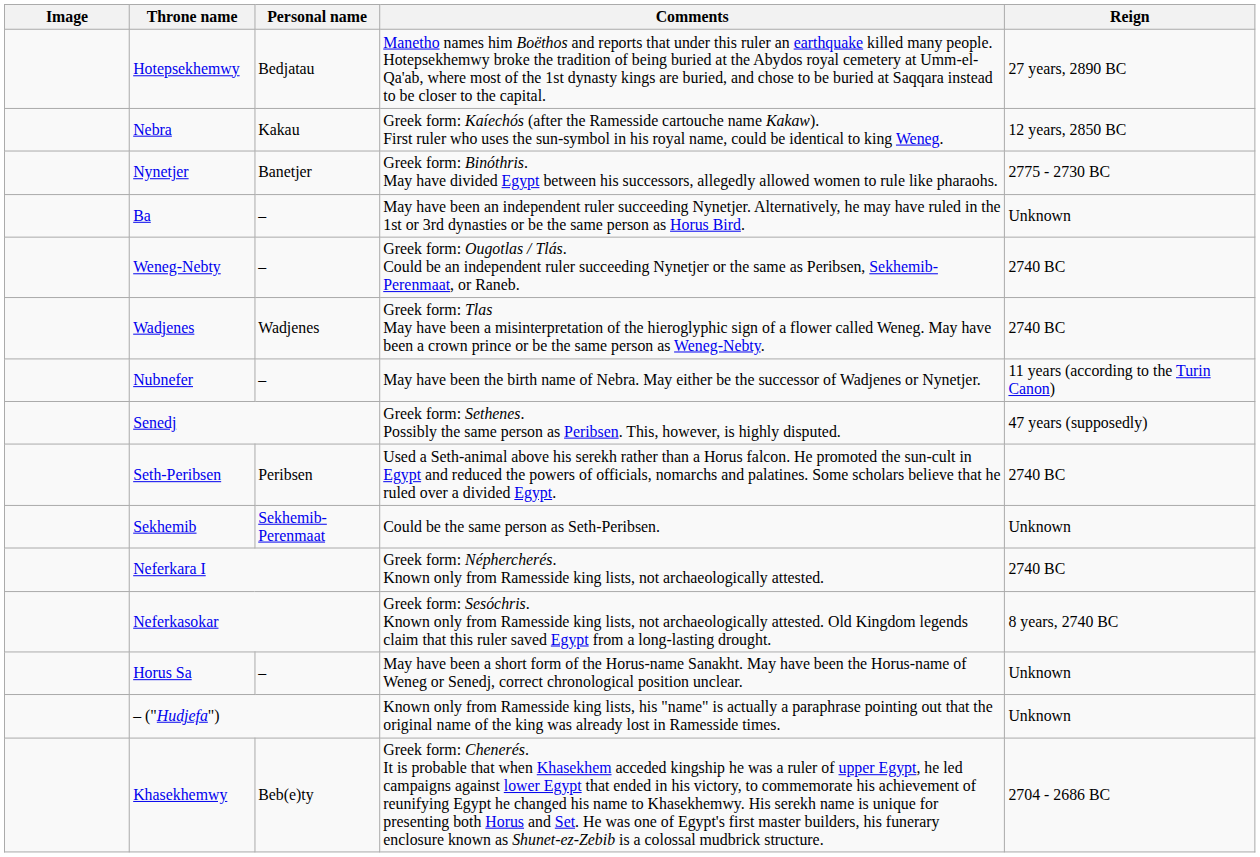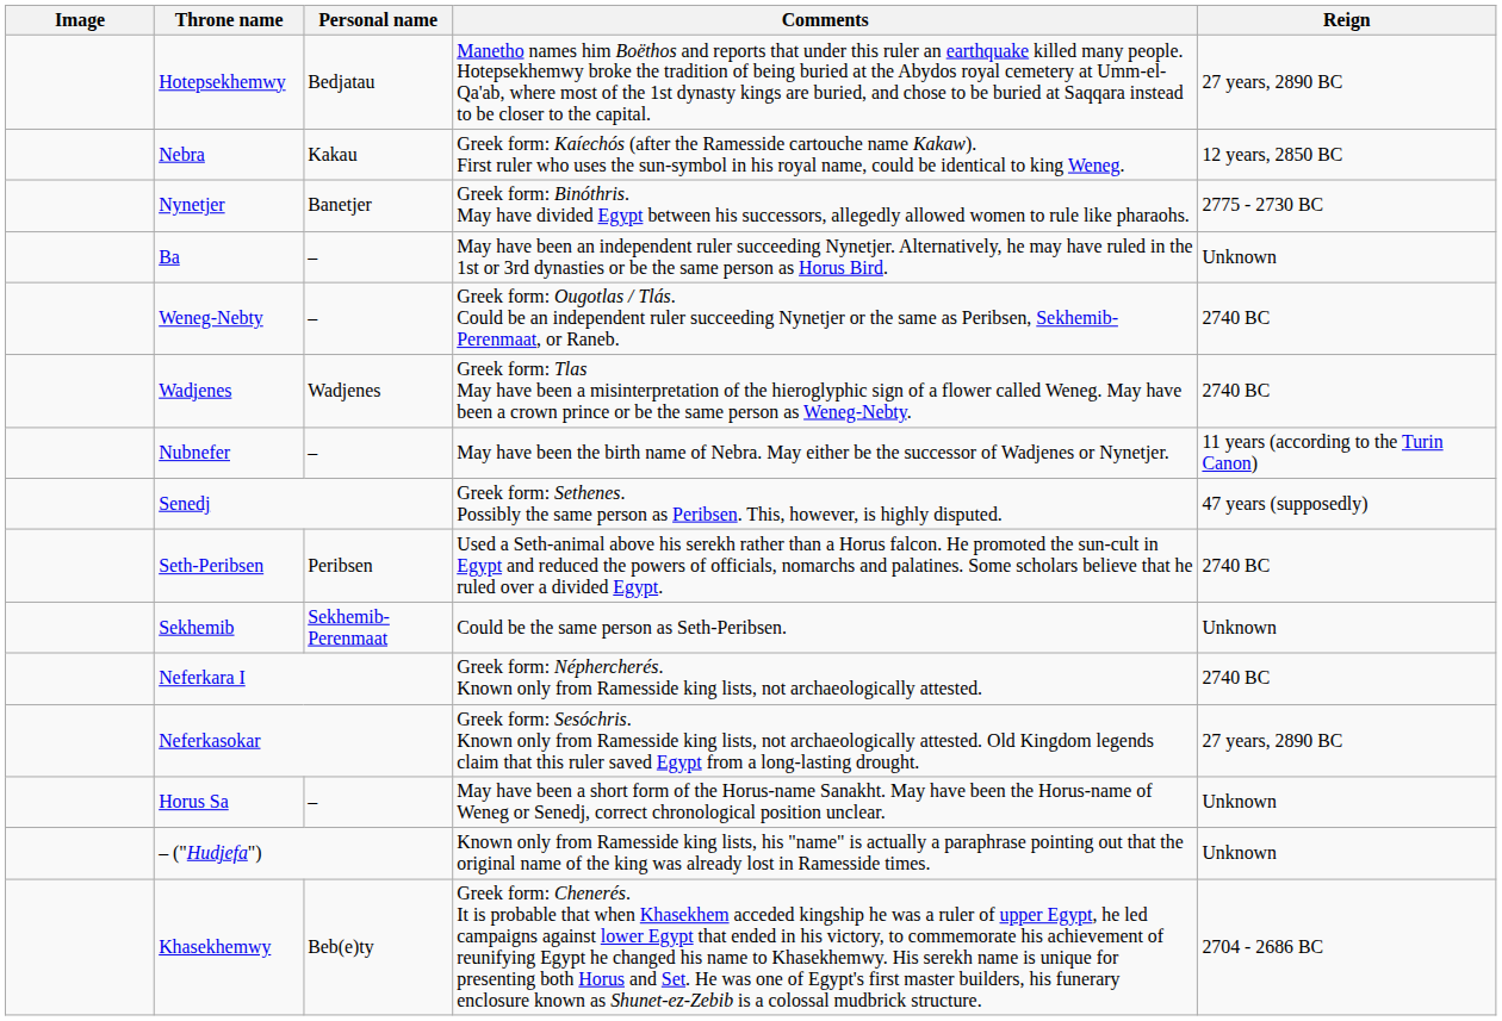 <table class="wikitable" width="100%">
 <tr>
 <th width="10%">Image</th>
 <th width="10%">Throne name</th>
 <th width="10%">Personal name</th>
 <th width="50%">Comments</th>
 <th width="20%">Reign</th>
 </tr>
 <tr>
 <td></td>
 <td><a href='#'>Hotepsekhemwy</a></td>
 <td>Bedjatau</td>
 <td><a href='#'>Manetho</a> names him <em>Boëthos</em> and reports that under this ruler an <a href='#'>earthquake</a> killed many people. Hotepsekhemwy broke the tradition of being buried at the Abydos royal cemetery at Umm-el-Qa'ab, where most of the 1st dynasty kings are buried, and chose to be buried at Saqqara instead to be closer to the capital.</td>
 <td>27 years,  2890 BC</td>
 </tr>
 <tr>
 <td></td>
 <td><a href='#'>Nebra</a></td>
 <td>Kakau</td>
 <td>Greek form: <em>Kaíechós</em> (after the Ramesside cartouche name <em>Kakaw</em>).<br>First ruler who uses the sun-symbol in his royal name, could be identical to king <a href='#'>Weneg</a>.</td>
 <td>12 years,  2850 BC</td>
 </tr>
 <tr>
 <td></td>
 <td><a href='#'>Nynetjer</a></td>
 <td>Banetjer</td>
 <td>Greek form: <em>Binóthris</em>.<br>May have divided <a href='#'>Egypt</a> between his successors, allegedly allowed women to rule like pharaohs.</td>
 <td> 2775 -  2730 BC</td>
 </tr>
 <tr>
 <td></td>
 <td><a href='#'>Ba</a></td>
 <td>–</td>
 <td>May have been an independent ruler succeeding Nynetjer. Alternatively, he may have ruled in the 1st or 3rd dynasties or be the same person as <a href='#'>Horus Bird</a>.</td>
 <td>Unknown</td>
 </tr>
 <tr>
 <td></td>
 <td><a href='#'>Weneg-Nebty</a></td>
 <td>–</td>
 <td>Greek form: <em>Ougotlas / Tlás</em>.<br>Could be an independent ruler succeeding Nynetjer or the same as Peribsen, <a href='#'>Sekhemib-Perenmaat</a>, or Raneb.</td>
 <td> 2740 BC</td>
 </tr>
 <tr>
 <td></td>
 <td><a href='#'>Wadjenes</a></td>
 <td>Wadjenes</td>
 <td>Greek form: <em>Tlas</em><br>May have been a misinterpretation of the hieroglyphic sign of a flower called Weneg. May have been a crown prince or be the same person as <a href='#'>Weneg-Nebty</a>.</td>
 <td> 2740 BC</td>
 </tr>
 <tr>
 <td></td>
 <td><a href='#'>Nubnefer</a></td>
 <td>–</td>
 <td>May have been the birth name of Nebra. May either be the successor of Wadjenes or Nynetjer.</td>
 <td>11 years (according to the <a href='#'>Turin Canon</a>)</td>
 </tr>
 <tr>
 <td></td>
 <td colspan="2"><a href='#'>Senedj</a></td>
 <td>Greek form: <em>Sethenes</em>.<br>Possibly the same person as <a href='#'>Peribsen</a>. This, however, is highly disputed.</td>
 <td>47 years (supposedly)</td>
 </tr>
 <tr>
 <td></td>
 <td><a href='#'>Seth-Peribsen</a></td>
 <td>Peribsen</td>
 <td>Used a Seth-animal above his serekh rather than a Horus falcon. He promoted the sun-cult in <a href='#'>Egypt</a> and reduced the powers of officials, nomarchs and palatines. Some scholars believe that he ruled over a divided <a href='#'>Egypt</a>.</td>
 <td> 2740 BC</td>
 </tr>
 <tr>
 <td></td>
 <td><a href='#'>Sekhemib</a></td>
 <td><a href='#'>Sekhemib-Perenmaat</a></td>
 <td>Could be the same person as Seth-Peribsen.</td>
 <td>Unknown</td>
 </tr>
 <tr>
 <td></td>
 <td colspan="2"><a href='#'>Neferkara I</a></td>
 <td>Greek form: <em>Néphercherés</em>.<br>Known only from Ramesside king lists, not archaeologically attested.</td>
 <td> 2740 BC</td>
 </tr>
 <tr>
 <td></td>
 <td colspan=2""><a href='#'>Neferkasokar</a></td>
 <td>Greek form: <em>Sesóchris</em>.<br>Known only from Ramesside king lists, not archaeologically attested. Old Kingdom legends claim that this ruler saved <a href='#'>Egypt</a> from a long-lasting drought.</td>
-<td>8 years,  2740 BC</td>
+<td>27 years,  2890 BC</td>
 </tr>
 <tr>
 <td></td>
 <td><a href='#'>Horus Sa</a></td>
 <td>–</td>
 <td>May have been a short form of the Horus-name Sanakht. May have been the Horus-name of Weneg or Senedj, correct chronological position unclear.</td>
 <td>Unknown</td>
 </tr>
 <tr>
 <td></td>
 <td colspan="2">– ("<em><a href='#'>Hudjefa</a></em>")</td>
 <td>Known only from Ramesside king lists, his "name" is actually a paraphrase pointing out that the original name of the king was already lost in Ramesside times.</td>
 <td>Unknown</td>
 </tr>
 <tr>
 <td></td>
 <td><a href='#'>Khasekhemwy</a></td>
 <td>Beb(e)ty</td>
 <td>Greek form: <em>Chenerés</em>.<br>It is probable that when <a href='#'>Khasekhem</a> acceded kingship he was a ruler of <a href='#'>upper Egypt</a>, he led campaigns against <a href='#'>lower Egypt</a> that ended in his victory, to commemorate his achievement of reunifying Egypt he changed his name to Khasekhemwy. His serekh name is unique for presenting both <a href='#'>Horus</a> and <a href='#'>Set</a>. He was one of Egypt's first master builders, his funerary enclosure known as <em>Shunet-ez-Zebib</em> is a colossal mudbrick structure.</td>
 <td> 2704 -  2686 BC</td>
 </tr>
 </table>
